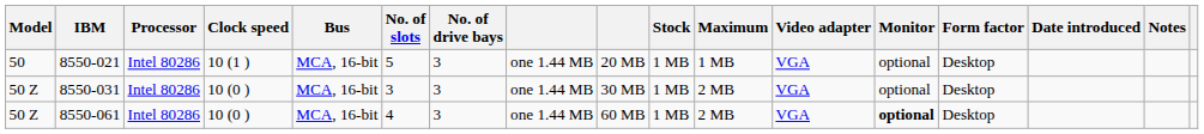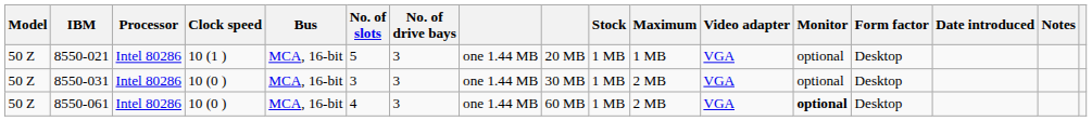 <table class="wikitable plainrowheaders sortable sticky-header sort-under" style="font-size: 85%;">
 <tr>
 <th>Model</th>
 <th>IBM </th>
 <th>Processor</th>
 <th>Clock speed<br></th>
 <th>Bus</th>
 <th>No. of<br><a href='#'>slots</a></th>
 <th>No. of<br>drive bays</th>
 <th></th>
 <th></th>
 <th>Stock<br></th>
 <th>Maximum<br></th>
 <th>Video adapter</th>
 <th>Monitor</th>
 <th>Form factor</th>
 <th>Date introduced</th>
 <th>Notes</th>
 <th></th>
 </tr>
 <tr>
-<td>50</td>
+<td>50 Z</td>
 <td>8550-021</td>
 <td><a href='#'>Intel 80286</a></td>
 <td>10 (1 )</td>
 <td><a href='#'>MCA</a>, 16-bit</td>
 <td>5</td>
 <td>3</td>
 <td>one 1.44 MB</td>
 <td>20 MB </td>
 <td>1 MB</td>
 <td>1 MB</td>
 <td><a href='#'>VGA</a></td>
 <td>optional</td>
 <td>Desktop</td>
 <td></td>
 <td></td>
 <td></td>
 </tr>
 <tr>
 <td>50 Z</td>
 <td>8550-031</td>
 <td><a href='#'>Intel 80286</a></td>
 <td>10 (0 )</td>
 <td><a href='#'>MCA</a>, 16-bit</td>
 <td>3</td>
 <td>3</td>
 <td>one 1.44 MB</td>
 <td>30 MB </td>
 <td>1 MB</td>
 <td>2 MB</td>
 <td><a href='#'>VGA</a></td>
 <td>optional</td>
 <td>Desktop</td>
 <td></td>
 <td></td>
 <td></td>
 </tr>
 <tr>
 <td>50 Z</td>
 <td>8550-061</td>
 <td><a href='#'>Intel 80286</a></td>
 <td>10 (0 )</td>
 <td><a href='#'>MCA</a>, 16-bit</td>
 <td>4</td>
 <td>3</td>
 <td>one 1.44 MB</td>
 <td>60 MB </td>
 <td>1 MB</td>
 <td>2 MB</td>
 <td><a href='#'>VGA</a></td>
 <td><strong>optional</strong></td>
 <td>Desktop</td>
 <td></td>
 <td></td>
 <td></td>
 </tr>
 </table>
